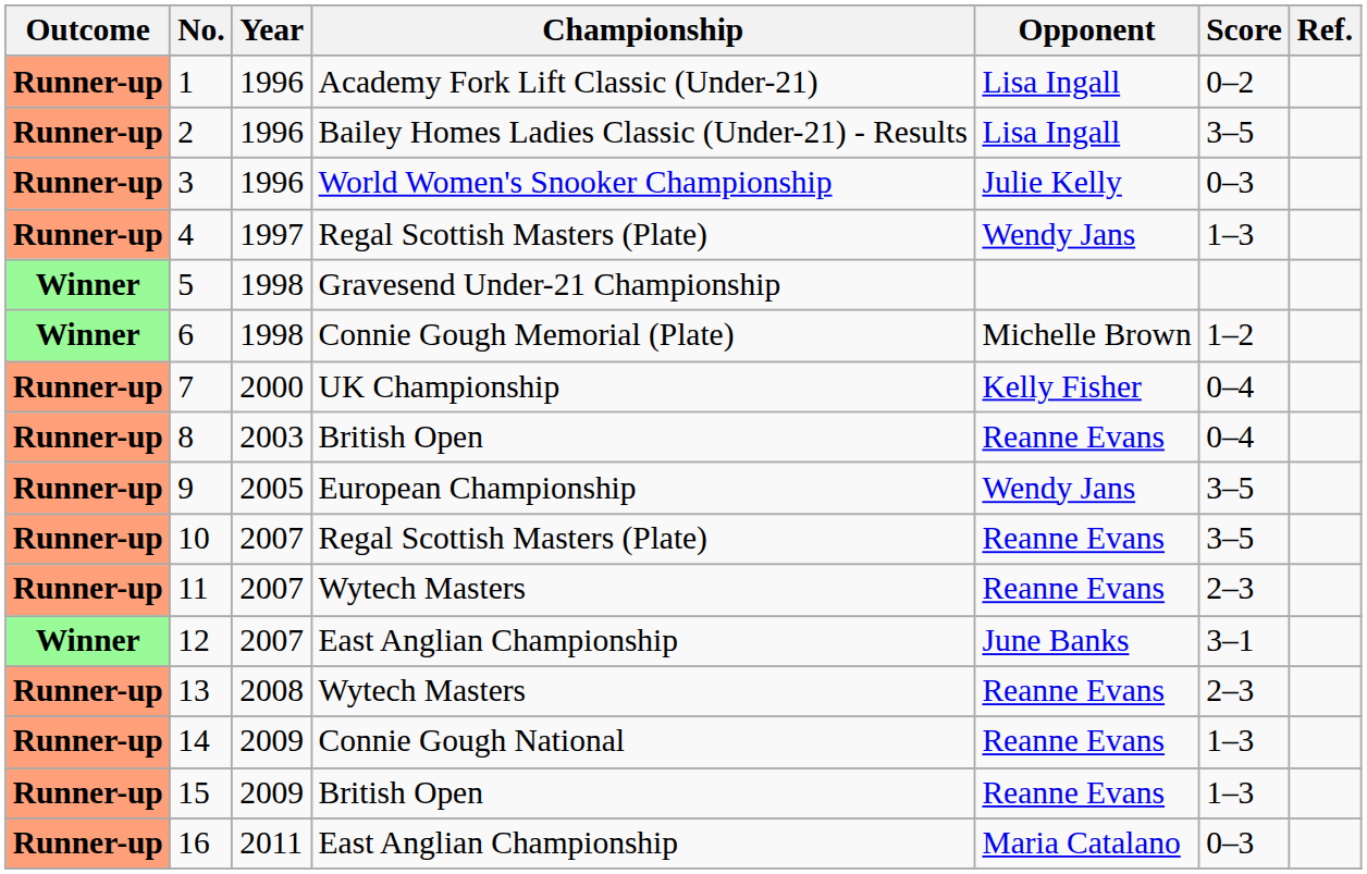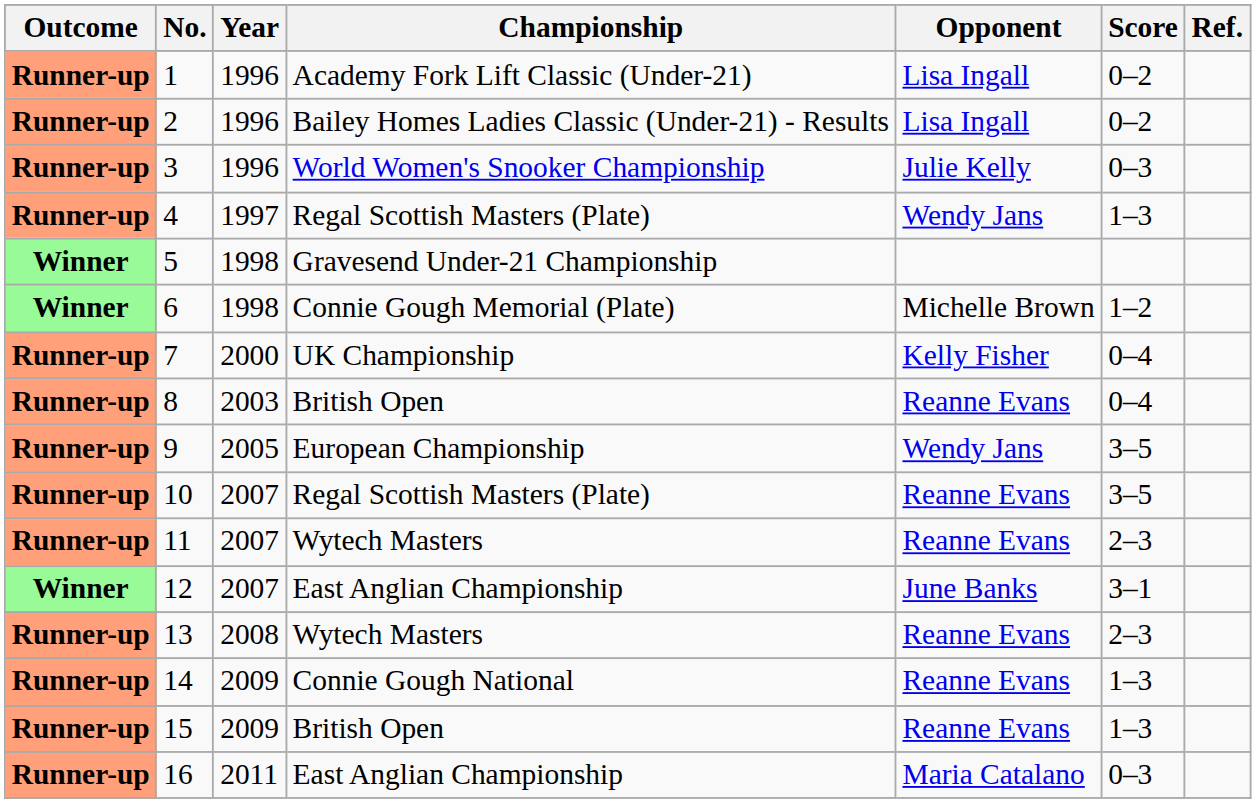 <table class="wikitable">
 <tr>
 <th>Outcome</th>
 <th>No.</th>
 <th>Year</th>
 <th>Championship</th>
 <th>Opponent</th>
 <th>Score</th>
 <th>Ref.</th>
 </tr>
 <tr>
 <th scope="row" style="background:#ffa07a;">Runner-up</th>
 <td>1</td>
 <td>1996</td>
 <td>Academy Fork Lift Classic (Under-21)</td>
 <td><a href='#'>Lisa Ingall</a></td>
 <td>0–2</td>
 <td></td>
 </tr>
 <tr>
 <th scope="row" style="background:#ffa07a;">Runner-up</th>
 <td>2</td>
 <td>1996</td>
 <td>Bailey Homes Ladies Classic (Under-21) - Results</td>
 <td><a href='#'>Lisa Ingall</a></td>
-<td>3–5</td>
+<td>0–2</td>
 <td></td>
 </tr>
 <tr>
 <th scope="row" style="background:#ffa07a;">Runner-up</th>
 <td>3</td>
 <td>1996</td>
 <td><a href='#'>World Women's Snooker Championship</a></td>
 <td><a href='#'>Julie Kelly</a></td>
 <td>0–3</td>
 <td></td>
 </tr>
 <tr>
 <th scope="row" style="background:#ffa07a;">Runner-up</th>
 <td>4</td>
 <td>1997</td>
 <td>Regal Scottish Masters (Plate)</td>
 <td><a href='#'>Wendy Jans</a></td>
 <td>1–3</td>
 <td></td>
 </tr>
 <tr>
 <th scope="row" style="background:#98FB98">Winner</th>
 <td>5</td>
 <td>1998</td>
 <td>Gravesend Under-21 Championship</td>
 <td></td>
 <td></td>
 <td></td>
 </tr>
 <tr>
 <th scope="row" style="background:#98FB98">Winner</th>
 <td>6</td>
 <td>1998</td>
 <td>Connie Gough Memorial (Plate)</td>
 <td>Michelle Brown</td>
 <td>1–2</td>
 <td></td>
 </tr>
 <tr>
 <th scope="row" style="background:#ffa07a;">Runner-up</th>
 <td>7</td>
 <td>2000</td>
 <td>UK Championship</td>
 <td><a href='#'>Kelly Fisher</a></td>
 <td>0–4</td>
 <td></td>
 </tr>
 <tr>
 <th scope="row" style="background:#ffa07a;">Runner-up</th>
 <td>8</td>
 <td>2003</td>
 <td>British Open</td>
 <td><a href='#'>Reanne Evans</a></td>
 <td>0–4</td>
 <td></td>
 </tr>
 <tr>
 <th scope="row" style="background:#ffa07a;">Runner-up</th>
 <td>9</td>
 <td>2005</td>
 <td>European Championship</td>
 <td><a href='#'>Wendy Jans</a></td>
 <td>3–5</td>
 <td></td>
 </tr>
 <tr>
 <th scope="row" style="background:#ffa07a;">Runner-up</th>
 <td>10</td>
 <td>2007</td>
 <td>Regal Scottish Masters (Plate)</td>
 <td><a href='#'>Reanne Evans</a></td>
 <td>3–5</td>
 <td></td>
 </tr>
 <tr>
 <th scope="row" style="background:#ffa07a;">Runner-up</th>
 <td>11</td>
 <td>2007</td>
 <td>Wytech Masters</td>
 <td><a href='#'>Reanne Evans</a></td>
 <td>2–3</td>
 <td></td>
 </tr>
 <tr>
 <th scope="row" style="background:#98FB98">Winner</th>
 <td>12</td>
 <td>2007</td>
 <td>East Anglian Championship</td>
 <td><a href='#'>June Banks</a></td>
 <td>3–1</td>
 <td></td>
 </tr>
 <tr>
 <th scope="row" style="background:#ffa07a;">Runner-up</th>
 <td>13</td>
 <td>2008</td>
 <td>Wytech Masters</td>
 <td><a href='#'>Reanne Evans</a></td>
 <td>2–3</td>
 <td></td>
 </tr>
 <tr>
 <th scope="row" style="background:#ffa07a;">Runner-up</th>
 <td>14</td>
 <td>2009</td>
 <td>Connie Gough National</td>
 <td><a href='#'>Reanne Evans</a></td>
 <td>1–3</td>
 <td></td>
 </tr>
 <tr>
 <th scope="row" style="background:#ffa07a;">Runner-up</th>
 <td>15</td>
 <td>2009</td>
 <td>British Open</td>
 <td><a href='#'>Reanne Evans</a></td>
 <td>1–3</td>
 <td></td>
 </tr>
 <tr>
 <th scope="row" style="background:#ffa07a;">Runner-up</th>
 <td>16</td>
 <td>2011</td>
 <td>East Anglian Championship</td>
 <td><a href='#'>Maria Catalano</a></td>
 <td>0–3</td>
 <td></td>
 </tr>
 </table>
